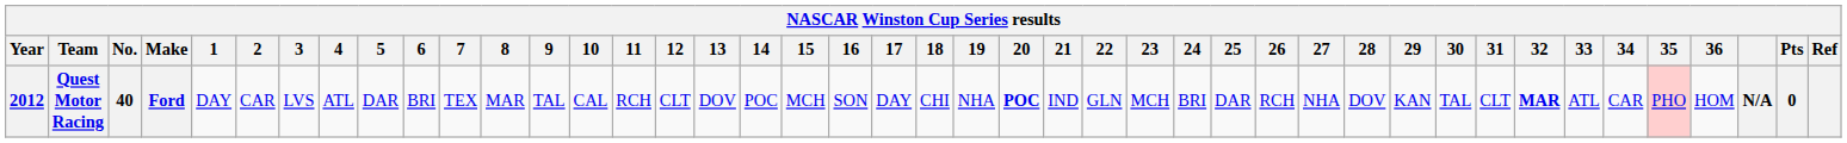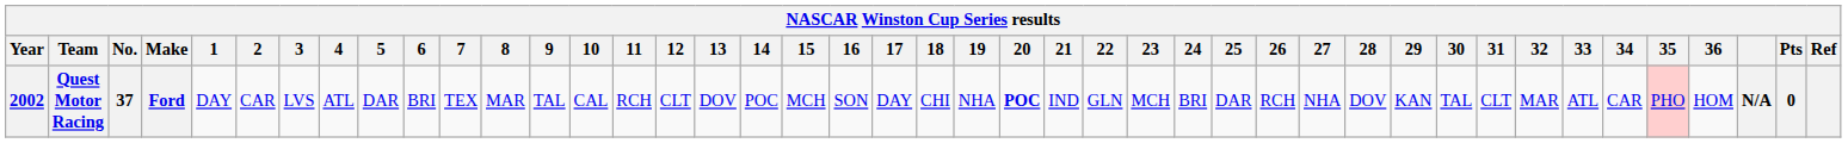 <table class="wikitable" style="text-align:center; font-size:75%">
 <tr>
 <th colspan=45><a href='#'>NASCAR</a> <a href='#'>Winston Cup Series</a> results</th>
 </tr>
 <tr>
 <th>Year</th>
 <th>Team</th>
 <th>No.</th>
 <th>Make</th>
 <th>1</th>
 <th>2</th>
 <th>3</th>
 <th>4</th>
 <th>5</th>
 <th>6</th>
 <th>7</th>
 <th>8</th>
 <th>9</th>
 <th>10</th>
 <th>11</th>
 <th>12</th>
 <th>13</th>
 <th>14</th>
 <th>15</th>
 <th>16</th>
 <th>17</th>
 <th>18</th>
 <th>19</th>
 <th>20</th>
 <th>21</th>
 <th>22</th>
 <th>23</th>
 <th>24</th>
 <th>25</th>
 <th>26</th>
 <th>27</th>
 <th>28</th>
 <th>29</th>
 <th>30</th>
 <th>31</th>
 <th>32</th>
 <th>33</th>
 <th>34</th>
 <th>35</th>
 <th>36</th>
 <th></th>
 <th>Pts</th>
 <th>Ref</th>
 </tr>
 <tr>
-<th><a href='#'>2012</a></th>
+<th><a href='#'>2002</a></th>
 <th><a href='#'>Quest Motor Racing</a></th>
-<th>40</th>
+<th>37</th>
 <th><a href='#'>Ford</a></th>
 <td><a href='#'>DAY</a></td>
 <td><a href='#'>CAR</a></td>
 <td><a href='#'>LVS</a></td>
 <td><a href='#'>ATL</a></td>
 <td><a href='#'>DAR</a></td>
 <td><a href='#'>BRI</a></td>
 <td><a href='#'>TEX</a></td>
 <td><a href='#'>MAR</a></td>
 <td><a href='#'>TAL</a></td>
 <td><a href='#'>CAL</a></td>
 <td><a href='#'>RCH</a></td>
 <td><a href='#'>CLT</a></td>
 <td><a href='#'>DOV</a></td>
 <td><a href='#'>POC</a></td>
 <td><a href='#'>MCH</a></td>
 <td><a href='#'>SON</a></td>
 <td><a href='#'>DAY</a></td>
 <td><a href='#'>CHI</a></td>
 <td><a href='#'>NHA</a></td>
 <td><strong><a href='#'>POC</a></strong></td>
 <td><a href='#'>IND</a></td>
 <td><a href='#'>GLN</a></td>
 <td><a href='#'>MCH</a></td>
 <td><a href='#'>BRI</a></td>
 <td><a href='#'>DAR</a></td>
 <td><a href='#'>RCH</a></td>
 <td><a href='#'>NHA</a></td>
 <td><a href='#'>DOV</a></td>
 <td><a href='#'>KAN</a></td>
 <td><a href='#'>TAL</a></td>
 <td><a href='#'>CLT</a></td>
-<td><strong><a href='#'>MAR</a></strong></td>
+<td><a href='#'>MAR</a></td>
 <td><a href='#'>ATL</a></td>
 <td><a href='#'>CAR</a></td>
 <td style="background:#FFCFCF;"><a href='#'>PHO</a><br></td>
 <td><a href='#'>HOM</a></td>
 <th>N/A</th>
 <th>0</th>
 <th></th>
 </tr>
 </table>
